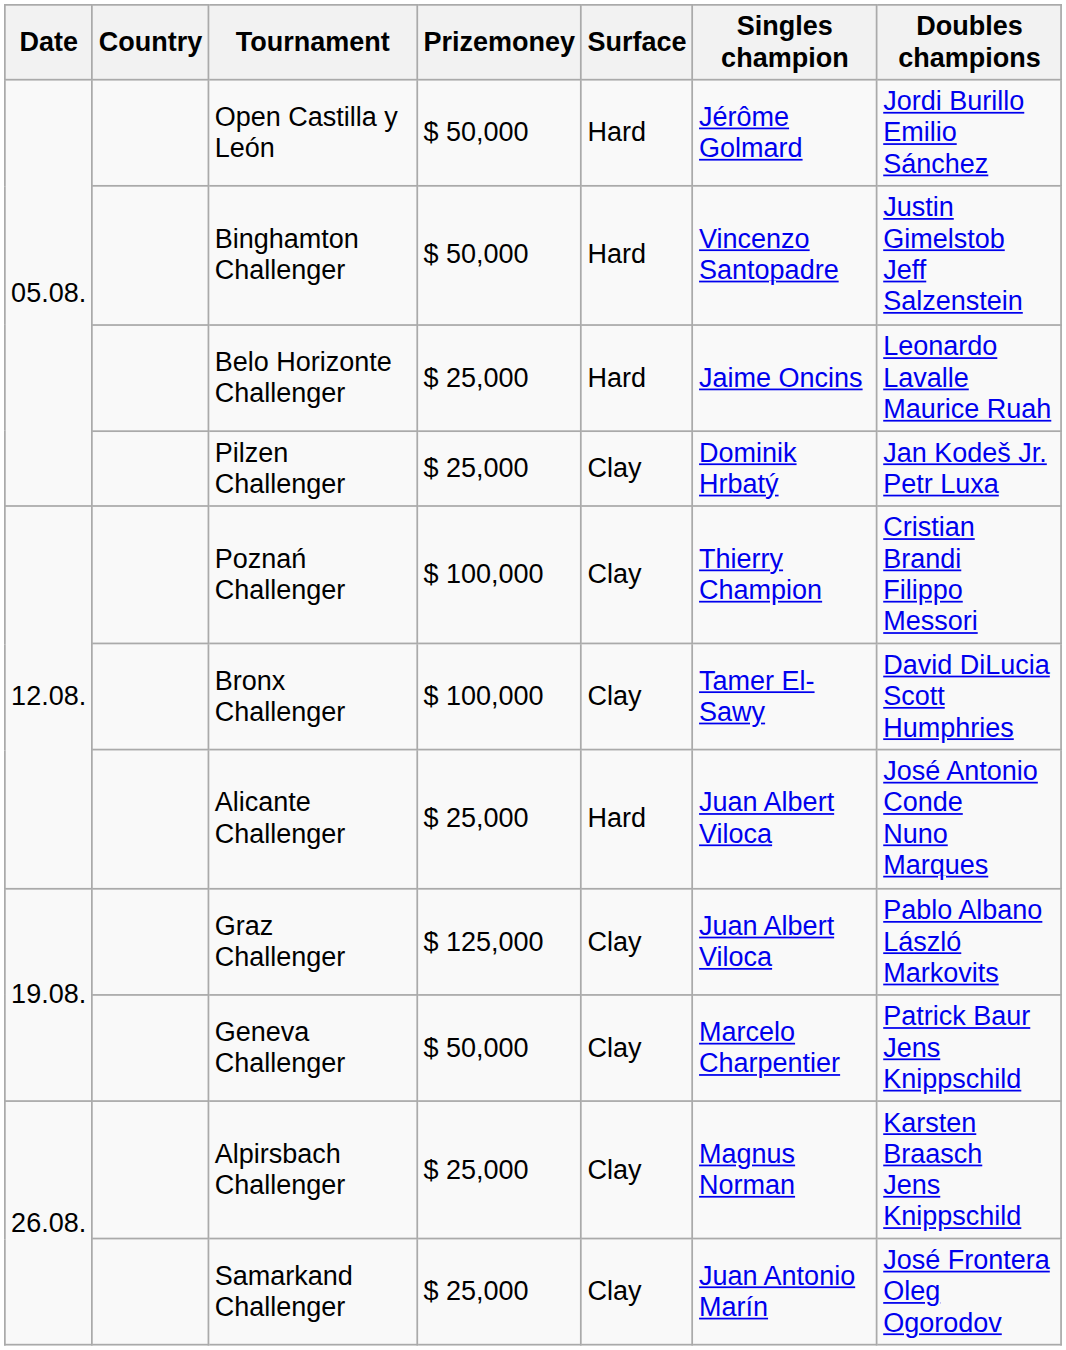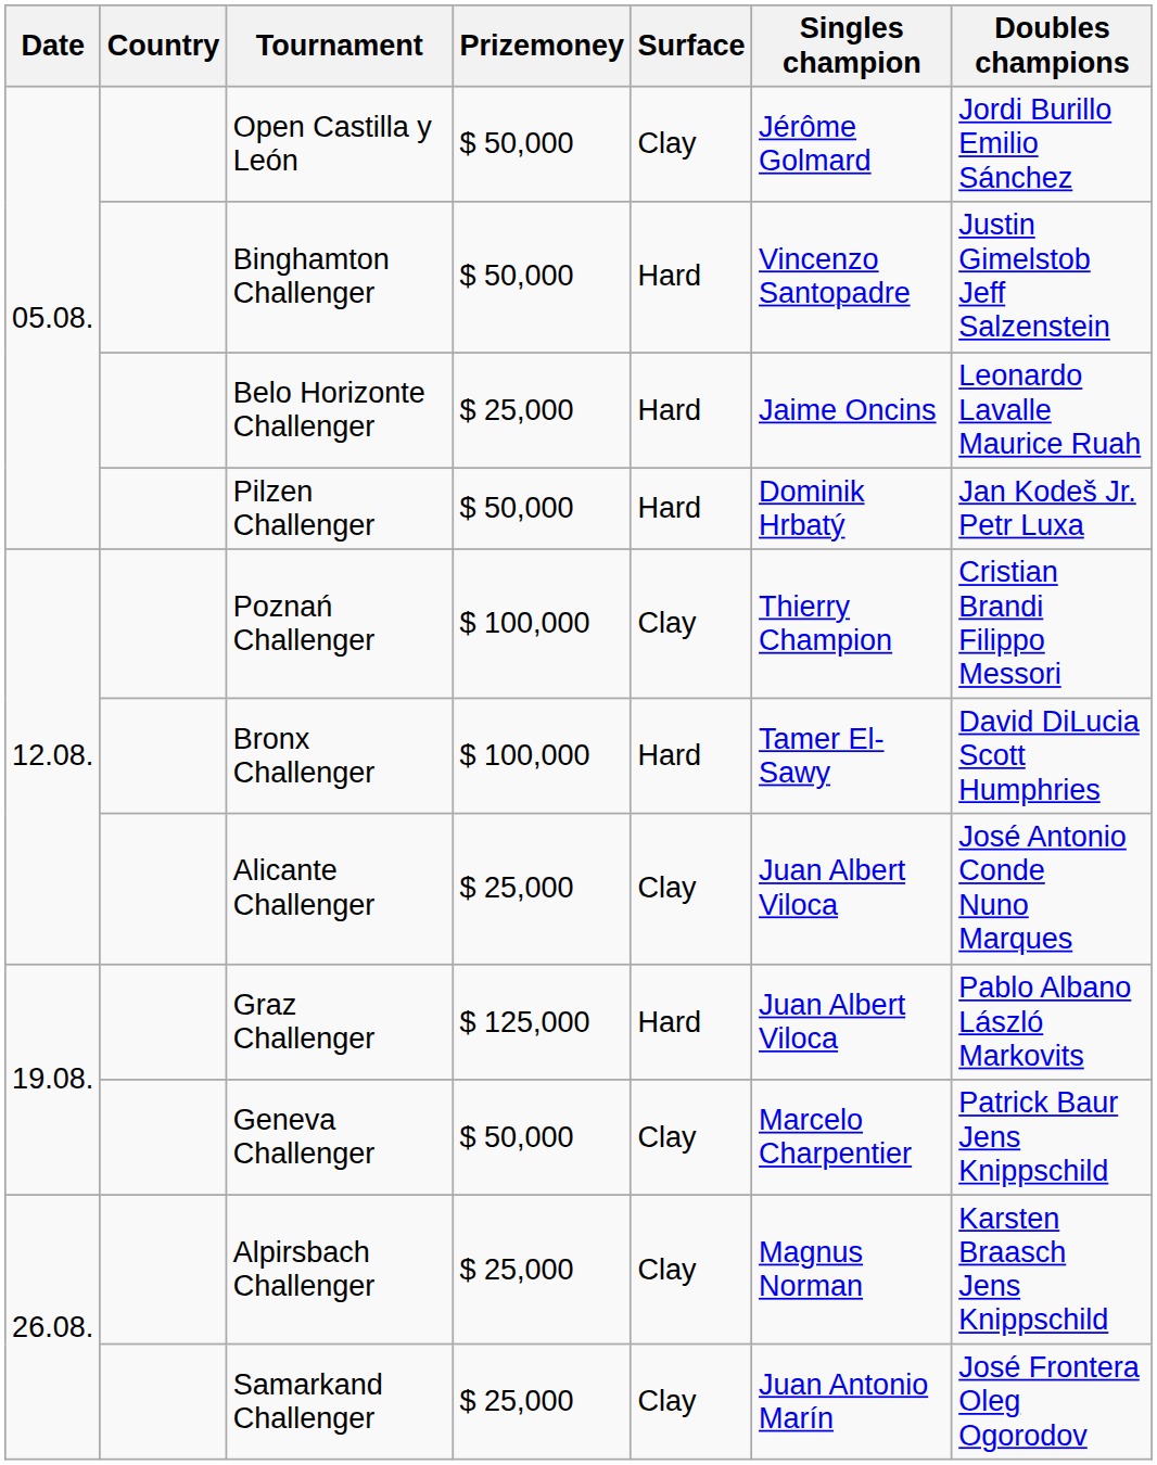 <table class="sortable wikitable" style=font-size:97%>
 <tr>
 <th>Date</th>
 <th>Country</th>
 <th>Tournament</th>
 <th>Prizemoney</th>
 <th>Surface</th>
 <th>Singles champion</th>
 <th>Doubles champions</th>
 </tr>
 <tr>
 <td rowspan="4">05.08.</td>
 <td></td>
 <td>Open Castilla y León</td>
 <td>$ 50,000</td>
-<td>Hard</td>
+<td>Clay</td>
 <td> <a href='#'>Jérôme Golmard</a></td>
 <td> <a href='#'>Jordi Burillo</a><br> <a href='#'>Emilio Sánchez</a></td>
 </tr>
 <tr>
 <td></td>
 <td>Binghamton Challenger</td>
 <td>$ 50,000</td>
 <td>Hard</td>
 <td> <a href='#'>Vincenzo Santopadre</a></td>
 <td> <a href='#'>Justin Gimelstob</a><br>  <a href='#'>Jeff Salzenstein</a></td>
 </tr>
 <tr>
 <td></td>
 <td>Belo Horizonte Challenger</td>
 <td>$ 25,000</td>
 <td>Hard</td>
 <td> <a href='#'>Jaime Oncins</a></td>
 <td> <a href='#'>Leonardo Lavalle</a><br> <a href='#'>Maurice Ruah</a></td>
 </tr>
 <tr>
 <td></td>
 <td>Pilzen Challenger</td>
-<td>$ 25,000</td>
-<td>Clay</td>
+<td>$ 50,000</td>
+<td>Hard</td>
 <td> <a href='#'>Dominik Hrbatý</a></td>
 <td> <a href='#'>Jan Kodeš Jr.</a><br> <a href='#'>Petr Luxa</a></td>
 </tr>
 <tr>
 <td rowspan="3">12.08.</td>
 <td></td>
 <td>Poznań Challenger</td>
 <td>$ 100,000</td>
 <td>Clay</td>
 <td> <a href='#'>Thierry Champion</a></td>
 <td> <a href='#'>Cristian Brandi</a><br> <a href='#'>Filippo Messori</a></td>
 </tr>
 <tr>
 <td></td>
 <td>Bronx Challenger</td>
 <td>$ 100,000</td>
-<td>Clay</td>
+<td>Hard</td>
 <td> <a href='#'>Tamer El-Sawy</a></td>
 <td> <a href='#'>David DiLucia</a><br> <a href='#'>Scott Humphries</a></td>
 </tr>
 <tr>
 <td></td>
 <td>Alicante Challenger</td>
 <td>$ 25,000</td>
-<td>Hard</td>
+<td>Clay</td>
 <td> <a href='#'>Juan Albert Viloca</a></td>
 <td> <a href='#'>José Antonio Conde</a><br> <a href='#'>Nuno Marques</a></td>
 </tr>
 <tr>
 <td rowspan="2">19.08.</td>
 <td></td>
 <td>Graz Challenger</td>
 <td>$ 125,000</td>
-<td>Clay</td>
+<td>Hard</td>
 <td> <a href='#'>Juan Albert Viloca</a></td>
 <td> <a href='#'>Pablo Albano</a><br> <a href='#'>László Markovits</a></td>
 </tr>
 <tr>
 <td></td>
 <td>Geneva Challenger</td>
 <td>$ 50,000</td>
 <td>Clay</td>
 <td> <a href='#'>Marcelo Charpentier</a></td>
 <td> <a href='#'>Patrick Baur</a><br>  <a href='#'>Jens Knippschild</a></td>
 </tr>
 <tr>
 <td rowspan="2">26.08.</td>
 <td></td>
 <td>Alpirsbach Challenger</td>
 <td>$ 25,000</td>
 <td>Clay</td>
 <td> <a href='#'>Magnus Norman</a></td>
 <td> <a href='#'>Karsten Braasch</a><br> <a href='#'>Jens Knippschild</a></td>
 </tr>
 <tr>
 <td></td>
 <td>Samarkand Challenger</td>
 <td>$ 25,000</td>
 <td>Clay</td>
 <td> <a href='#'>Juan Antonio Marín</a></td>
 <td> <a href='#'>José Frontera</a> <br>  <a href='#'>Oleg Ogorodov</a></td>
 </tr>
 </table>
